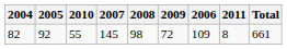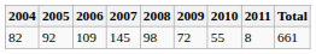 <table class="wikitable">
 <tr>
 <th>2004</th>
 <th>2005</th>
-<th>2010</th>
+<th>2006</th>
 <th>2007</th>
 <th>2008</th>
 <th>2009</th>
-<th>2006</th>
+<th>2010</th>
 <th>2011</th>
 <th>Total</th>
 </tr>
 <tr>
 <td>82</td>
 <td>92</td>
-<td>55</td>
+<td>109</td>
 <td>145</td>
 <td>98</td>
 <td>72</td>
-<td>109</td>
+<td>55</td>
 <td>8</td>
 <td>661</td>
 </tr>
 </table>
